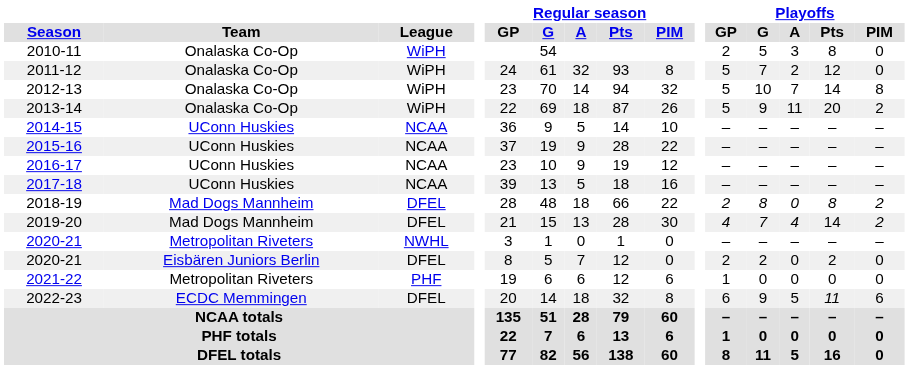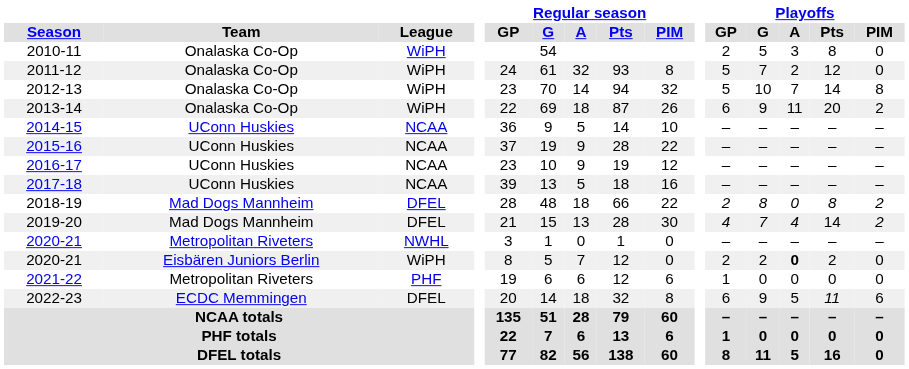 <table border="0" cellpadding="1" cellspacing="0" width="75%" style="text-align:center">
 <tr>
 <th colspan="3" bgcolor="#ffffff"> </th>
 <th rowspan="88" bgcolor="#ffffff"> </th>
 <th colspan="5"><a href='#'>Regular season</a></th>
 <th rowspan="88" bgcolor="#ffffff"> </th>
 <th colspan="5"><a href='#'>Playoffs</a></th>
 </tr>
 <tr bgcolor="#e0e0e0">
 <th><a href='#'>Season</a></th>
 <th>Team</th>
 <th>League</th>
 <th>GP</th>
 <th><a href='#'>G</a></th>
 <th><a href='#'>A</a></th>
 <th><a href='#'>Pts</a></th>
 <th><a href='#'>PIM</a></th>
 <th>GP</th>
 <th>G</th>
 <th>A</th>
 <th>Pts</th>
 <th>PIM</th>
 </tr>
 <tr>
 <td>2010-11</td>
 <td>Onalaska Co-Op</td>
 <td><a href='#'>WiPH</a></td>
 <td></td>
 <td>54</td>
 <td></td>
 <td></td>
 <td></td>
 <td>2</td>
 <td>5</td>
 <td>3</td>
 <td>8</td>
 <td>0</td>
 </tr>
 <tr bgcolor="#f0f0f0">
 <td>2011-12</td>
 <td>Onalaska Co-Op</td>
 <td>WiPH</td>
 <td>24</td>
 <td>61</td>
 <td>32</td>
 <td>93</td>
 <td>8</td>
 <td>5</td>
 <td>7</td>
 <td>2</td>
 <td>12</td>
 <td>0</td>
 </tr>
 <tr>
 <td>2012-13</td>
 <td>Onalaska Co-Op</td>
 <td>WiPH</td>
 <td>23</td>
 <td>70</td>
 <td>14</td>
 <td>94</td>
 <td>32</td>
 <td>5</td>
 <td>10</td>
 <td>7</td>
 <td>14</td>
 <td>8</td>
 </tr>
 <tr bgcolor="#f0f0f0">
 <td>2013-14</td>
 <td>Onalaska Co-Op</td>
 <td>WiPH</td>
 <td>22</td>
 <td>69</td>
 <td>18</td>
 <td>87</td>
 <td>26</td>
-<td>5</td>
+<td>6</td>
 <td>9</td>
 <td>11</td>
 <td>20</td>
 <td>2</td>
 </tr>
 <tr>
 <td><a href='#'>2014-15</a></td>
 <td><a href='#'>UConn Huskies</a></td>
 <td><a href='#'>NCAA</a></td>
 <td>36</td>
 <td>9</td>
 <td>5</td>
 <td>14</td>
 <td>10</td>
 <td>–</td>
 <td>–</td>
 <td>–</td>
 <td>–</td>
 <td>–</td>
 </tr>
 <tr bgcolor="#f0f0f0">
 <td><a href='#'>2015-16</a></td>
 <td>UConn Huskies</td>
 <td>NCAA</td>
 <td>37</td>
 <td>19</td>
 <td>9</td>
 <td>28</td>
 <td>22</td>
 <td>–</td>
 <td>–</td>
 <td>–</td>
 <td>–</td>
 <td>–</td>
 </tr>
 <tr>
 <td><a href='#'>2016-17</a></td>
 <td>UConn Huskies</td>
 <td>NCAA</td>
 <td>23</td>
 <td>10</td>
 <td>9</td>
 <td>19</td>
 <td>12</td>
 <td>–</td>
 <td>–</td>
 <td>–</td>
 <td>–</td>
 <td>–</td>
 </tr>
 <tr bgcolor="#f0f0f0">
 <td><a href='#'>2017-18</a></td>
 <td>UConn Huskies</td>
 <td>NCAA</td>
 <td>39</td>
 <td>13</td>
 <td>5</td>
 <td>18</td>
 <td>16</td>
 <td>–</td>
 <td>–</td>
 <td>–</td>
 <td>–</td>
 <td>–</td>
 </tr>
 <tr>
 <td>2018-19</td>
 <td><a href='#'>Mad Dogs Mannheim</a></td>
 <td><a href='#'>DFEL</a></td>
 <td>28</td>
 <td>48</td>
 <td>18</td>
 <td>66</td>
 <td>22</td>
 <td><em>2</em></td>
 <td><em>8</em></td>
 <td><em>0</em></td>
 <td><em>8</em></td>
 <td><em>2</em></td>
 </tr>
 <tr bgcolor="#f0f0f0">
 <td>2019-20</td>
 <td>Mad Dogs Mannheim</td>
 <td>DFEL</td>
 <td>21</td>
 <td>15</td>
 <td>13</td>
 <td>28</td>
 <td>30</td>
 <td><em>4</em></td>
 <td><em>7</em></td>
 <td><em>4</em></td>
 <td>14</td>
 <td><em>2</em></td>
 </tr>
 <tr>
 <td><a href='#'>2020-21</a></td>
 <td><a href='#'>Metropolitan Riveters</a></td>
 <td><a href='#'>NWHL</a></td>
 <td>3</td>
 <td>1</td>
 <td>0</td>
 <td>1</td>
 <td>0</td>
 <td>–</td>
 <td>–</td>
 <td>–</td>
 <td>–</td>
 <td>–</td>
 </tr>
 <tr bgcolor="#f0f0f0">
 <td>2020-21</td>
 <td><a href='#'>Eisbären Juniors Berlin</a></td>
-<td>DFEL</td>
+<td>WiPH</td>
 <td>8</td>
 <td>5</td>
 <td>7</td>
 <td>12</td>
 <td>0</td>
 <td>2</td>
 <td>2</td>
-<td>0</td>
+<td><strong>0</strong></td>
 <td>2</td>
 <td>0</td>
 </tr>
 <tr>
 <td><a href='#'>2021-22</a></td>
 <td>Metropolitan Riveters</td>
 <td><a href='#'>PHF</a></td>
 <td>19</td>
 <td>6</td>
 <td>6</td>
 <td>12</td>
 <td>6</td>
 <td>1</td>
 <td>0</td>
 <td>0</td>
 <td>0</td>
 <td>0</td>
 </tr>
 <tr bgcolor="#f0f0f0">
 <td>2022-23</td>
 <td><a href='#'>ECDC Memmingen</a></td>
 <td>DFEL</td>
 <td>20</td>
 <td>14</td>
 <td>18</td>
 <td>32</td>
 <td>8</td>
 <td>6</td>
 <td>9</td>
 <td>5</td>
 <td><em>11</em></td>
 <td>6</td>
 </tr>
 <tr bgcolor="#e0e0e0">
 <th colspan="3">NCAA totals</th>
 <th>135</th>
 <th>51</th>
 <th>28</th>
 <th>79</th>
 <th>60</th>
 <th>–</th>
 <th>–</th>
 <th>–</th>
 <th>–</th>
 <th>–</th>
 </tr>
 <tr bgcolor="#e0e0e0">
 <th colspan="3">PHF totals</th>
 <th>22</th>
 <th>7</th>
 <th>6</th>
 <th>13</th>
 <th>6</th>
 <th>1</th>
 <th>0</th>
 <th>0</th>
 <th>0</th>
 <th>0</th>
 </tr>
 <tr bgcolor="#e0e0e0">
 <th colspan="3">DFEL totals</th>
 <th>77</th>
 <th>82</th>
 <th>56</th>
 <th>138</th>
 <th>60</th>
 <th>8</th>
 <th>11</th>
 <th>5</th>
 <th>16</th>
 <th>0</th>
 </tr>
 </table>
